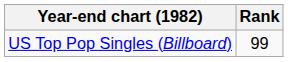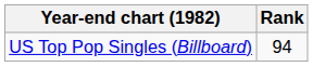 <table class="wikitable sortable">
 <tr>
 <th>Year-end chart (1982)</th>
 <th>Rank</th>
 </tr>
 <tr>
 <td><a href='#'>US Top Pop Singles (<em>Billboard</em>)</a></td>
-<td align="center">99</td>
+<td align="center">94</td>
 </tr>
 </table>
